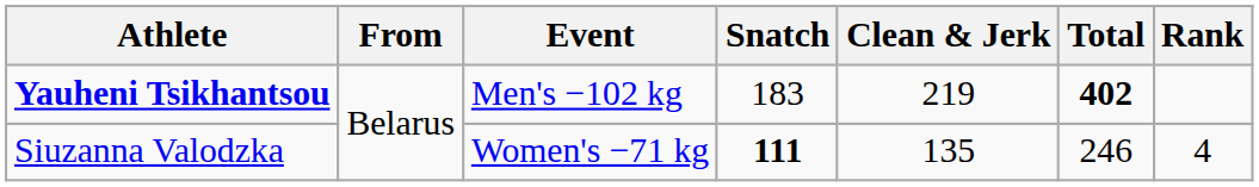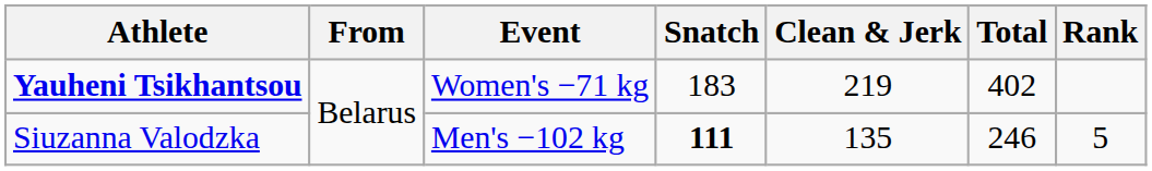 <table class=wikitable style="text-align:center; font-size:90%">
 <tr>
 <th>Athlete</th>
 <th>From</th>
 <th>Event</th>
 <th>Snatch</th>
 <th>Clean & Jerk</th>
 <th>Total</th>
 <th>Rank</th>
 </tr>
 <tr>
 <td align=left><strong><a href='#'>Yauheni Tsikhantsou</a></strong></td>
 <td align=left rowspan=2>Belarus</td>
-<td align=left><a href='#'>Men's −102 kg</a></td>
+<td align=left><a href='#'>Women's −71 kg</a></td>
 <td>183</td>
 <td>219</td>
-<td><strong>402</strong></td>
+<td>402</td>
 <td></td>
 </tr>
 <tr>
 <td align=left><a href='#'>Siuzanna Valodzka</a></td>
-<td align=left><a href='#'>Women's −71 kg</a></td>
+<td align=left><a href='#'>Men's −102 kg</a></td>
 <td><strong>111</strong></td>
 <td>135</td>
 <td>246</td>
-<td>4</td>
+<td>5</td>
 </tr>
 </table>
